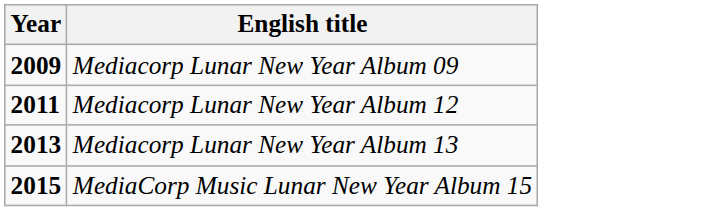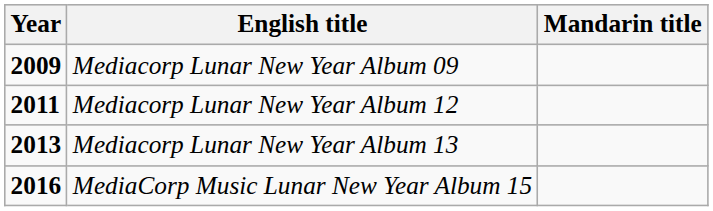 <table class="wikitable sortable">
 <tr>
 <th>Year</th>
 <th>English title</th>
+<th>Mandarin title</th>
 </tr>
 <tr>
 <td><strong>2009</strong></td>
 <td><em>Mediacorp Lunar New Year Album 09</em></td>
+<td></td>
 </tr>
 <tr>
 <td><strong>2011</strong></td>
 <td><em>Mediacorp Lunar New Year Album 12</em></td>
+<td></td>
 </tr>
 <tr>
 <td><strong>2013</strong></td>
 <td><em>Mediacorp Lunar New Year Album 13</em></td>
+<td></td>
 </tr>
 <tr>
-<td><strong>2015</strong></td>
+<td><strong>2016</strong></td>
 <td><em>MediaCorp Music Lunar New Year Album 15</em></td>
+<td></td>
 </tr>
 </table>
